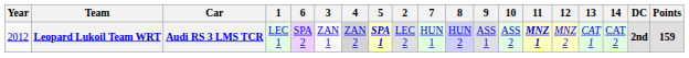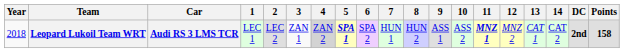 <table class="wikitable" style="text-align:center; font-size:85%">
 <tr>
 <th>Year</th>
 <th>Team</th>
 <th>Car</th>
 <th>1</th>
-<th>6</th>
+<th>2</th>
 <th>3</th>
 <th>4</th>
 <th>5</th>
-<th>2</th>
+<th>6</th>
 <th>7</th>
 <th>8</th>
 <th>9</th>
 <th>10</th>
 <th>11</th>
 <th>12</th>
 <th>13</th>
 <th>14</th>
 <th>DC</th>
 <th>Points</th>
 </tr>
 <tr>
-<td><a href='#'>2012</a></td>
+<td><a href='#'>2018</a></td>
 <th nowrap><a href='#'>Leopard Lukoil Team WRT</a></th>
 <th nowrap><a href='#'>Audi RS 3 LMS TCR</a></th>
 <td style="background:#DFFFDF;"><a href='#'>LEC<br>1</a><br></td>
-<td style="background:#EFCFFF;"><a href='#'>SPA<br>2</a><br></td>
+<td style="background:#DFDFDF;"><a href='#'>LEC<br>2</a><br></td>
 <td><a href='#'>ZAN<br>1</a></td>
 <td style="background: lightgrey;"><a href='#'>ZAN<br>2</a></td>
 <td style="background:#FFFFBF;"><strong><em><a href='#'>SPA<br>1</a></em></strong><br></td>
-<td style="background:#DFDFDF;"><a href='#'>LEC<br>2</a><br></td>
+<td style="background:#EFCFFF;"><a href='#'>SPA<br>2</a><br></td>
 <td style="background:#DFFFDF;"><a href='#'>HUN<br>1</a><br></td>
 <td style="background:#CFCFFF;"><a href='#'>HUN<br>2</a><br></td>
 <td style="background:#DFDFDF;"><a href='#'>ASS<br>1</a><br></td>
 <td style="background:#DFFFDF;"><a href='#'>ASS<br>2</a><br></td>
 <td style="background:#FFFFBF;"><strong><em><a href='#'>MNZ<br>1</a></em></strong><br></td>
 <td style="background:#FFFFBF;"><em><a href='#'>MNZ<br>2</a></em><br></td>
 <td style="background:#DFFFDF;"><em><a href='#'>CAT<br>1</a></em><br></td>
 <td style="background:#DFFFDF;"><a href='#'>CAT<br>2</a><br></td>
 <th style="background:#DFDFDF;">2nd</th>
-<th style="background:#DFDFDF;">159</th>
+<th style="background:#DFDFDF;">158</th>
 </tr>
 </table>
